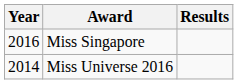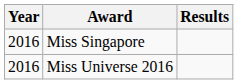 <table class="wikitable sortable">
 <tr>
 <th>Year</th>
 <th>Award</th>
 <th>Results</th>
 </tr>
 <tr>
 <td>2016</td>
 <td>Miss Singapore</td>
 <td></td>
 </tr>
 <tr>
-<td>2014</td>
+<td>2016</td>
 <td>Miss Universe 2016</td>
 <td></td>
 </tr>
 </table>
